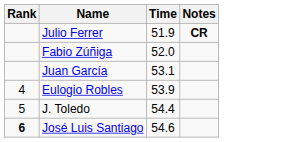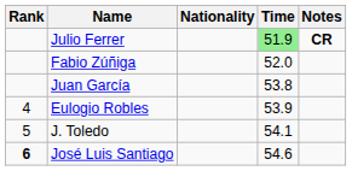 <table class="wikitable sortable" style="text-align:center;font-size:95%">
 <tr>
 <th>Rank</th>
 <th>Name</th>
+<th>Nationality</th>
 <th>Time</th>
 <th>Notes</th>
 </tr>
 <tr>
 <td></td>
 <td align=left><a href='#'>Julio Ferrer</a></td>
-<td>51.9</td>
+<td align=left></td>
+<td style="background: lightgreen;">51.9</td>
 <td><strong>CR</strong></td>
 </tr>
 <tr>
 <td></td>
 <td align=left><a href='#'>Fabio Zúñiga</a></td>
+<td align=left></td>
 <td>52.0</td>
 <td></td>
 </tr>
 <tr>
 <td></td>
 <td align=left><a href='#'>Juan García</a></td>
-<td>53.1</td>
+<td align=left></td>
+<td>53.8</td>
 <td></td>
 </tr>
 <tr>
 <td>4</td>
 <td align=left><a href='#'>Eulogio Robles</a></td>
+<td align=left></td>
 <td>53.9</td>
 <td></td>
 </tr>
 <tr>
 <td>5</td>
 <td align=left>J. Toledo</td>
-<td>54.4</td>
+<td align=left></td>
+<td>54.1</td>
 <td></td>
 </tr>
 <tr>
 <td><strong>6</strong></td>
 <td align=left><a href='#'>José Luis Santiago</a></td>
+<td align=left></td>
 <td>54.6</td>
 <td></td>
 </tr>
 </table>
